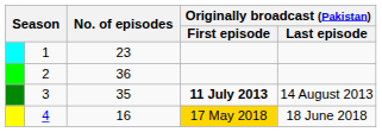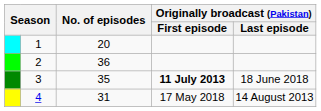 <table class="wikitable" style="text-align:center">
 <tr>
 <th style="padding: 0 8px" colspan="2" rowspan="2">Season</th>
 <th style="padding: 0 8px" rowspan="2">No. of episodes</th>
 <th colspan="2">Originally broadcast <small>(<a href='#'>Pakistan</a>)</small></th>
 </tr>
 <tr>
 <th style="padding: 0 8px">First episode</th>
 <th style="padding: 0 8px">Last episode</th>
 </tr>
 <tr>
 <td style="background:cyan;"></td>
 <td style="text-align:center;">1</td>
-<td style="text-align:center;">23</td>
+<td style="text-align:center;">20</td>
 <td style="text-align:center;"></td>
 <td style="text-align:center;"></td>
 </tr>
 <tr>
 <td style="background:#0f0;"></td>
 <td style="text-align:center;">2</td>
 <td style="text-align:center;">36</td>
 <td style="text-align:center;"></td>
 <td style="text-align:center;"></td>
 </tr>
 <tr>
 <td style="background:#080;"></td>
 <td style="text-align:center;">3</td>
 <td style="text-align:center;">35</td>
 <td style="text-align:center;"><strong>11 July 2013</strong></td>
-<td style="text-align:center;">14 August 2013</td>
+<td style="text-align:center;">18 June 2018</td>
 </tr>
 <tr>
 <td style="background:yellow"></td>
 <td style="text-align:center;"><a href='#'>4</a></td>
-<td style="text-align:center;">16</td>
-<td style="background: gold; text-align:center;">17 May 2018</td>
-<td style="text-align:center;">18 June 2018</td>
+<td style="text-align:center;">31</td>
+<td style="text-align:center;">17 May 2018</td>
+<td style="text-align:center;">14 August 2013</td>
 </tr>
 </table>
